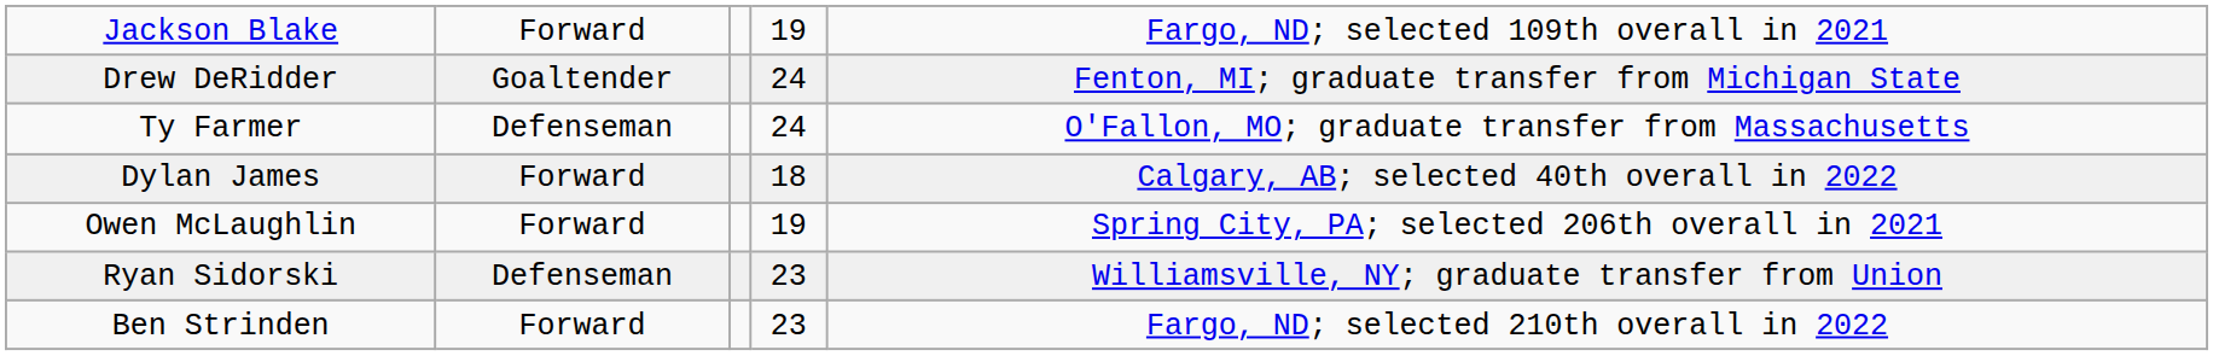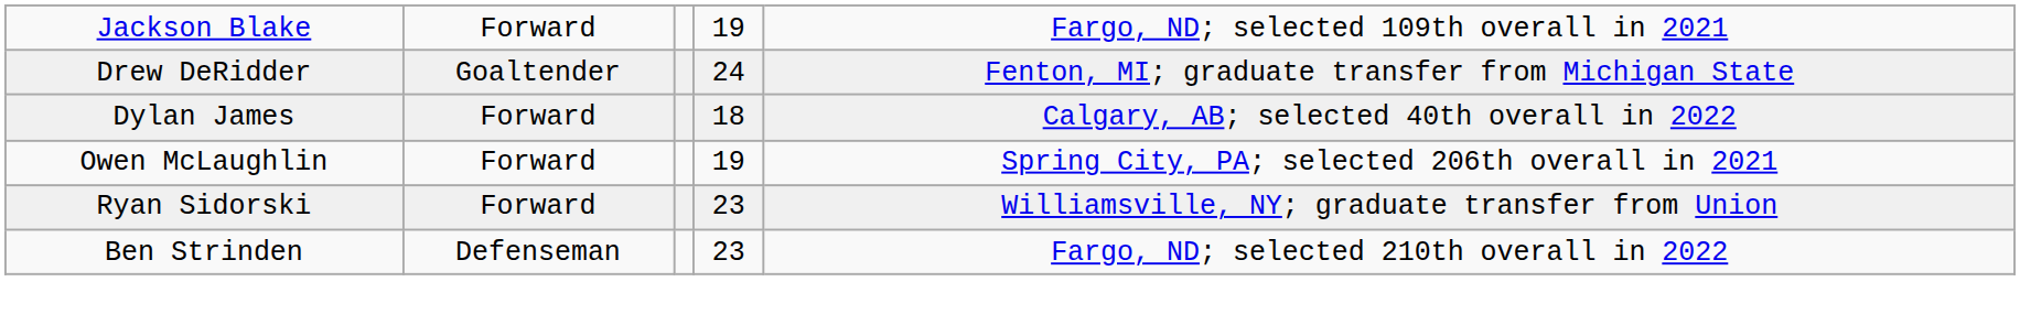 <table class="wikitable" width="60%">
 <tr align="center" bgcolor="">
 <td><a href='#'>Jackson Blake</a></td>
 <td>Forward</td>
 <td></td>
 <td>19</td>
 <td><a href='#'>Fargo, ND</a>; selected 109th overall in <a href='#'>2021</a></td>
 </tr>
 <tr align="center" bgcolor="f0f0f0">
 <td>Drew DeRidder</td>
 <td>Goaltender</td>
 <td></td>
 <td>24</td>
 <td><a href='#'>Fenton, MI</a>; graduate transfer from <a href='#'>Michigan State</a></td>
-</tr>
-<tr align="center" bgcolor="">
-<td>Ty Farmer</td>
-<td>Defenseman</td>
-<td></td>
-<td>24</td>
-<td><a href='#'>O'Fallon, MO</a>; graduate transfer from <a href='#'>Massachusetts</a></td>
 </tr>
 <tr align="center" bgcolor="f0f0f0">
 <td>Dylan James</td>
 <td>Forward</td>
 <td></td>
 <td>18</td>
 <td><a href='#'>Calgary, AB</a>; selected 40th overall in <a href='#'>2022</a></td>
 </tr>
 <tr align="center" bgcolor="">
 <td>Owen McLaughlin</td>
 <td>Forward</td>
 <td></td>
 <td>19</td>
 <td><a href='#'>Spring City, PA</a>; selected 206th overall in <a href='#'>2021</a></td>
 </tr>
 <tr align="center" bgcolor="f0f0f0">
 <td>Ryan Sidorski</td>
-<td>Defenseman</td>
+<td>Forward</td>
 <td></td>
 <td>23</td>
 <td><a href='#'>Williamsville, NY</a>; graduate transfer from <a href='#'>Union</a></td>
 </tr>
 <tr align="center" bgcolor="">
 <td>Ben Strinden</td>
-<td>Forward</td>
+<td>Defenseman</td>
 <td></td>
 <td>23</td>
 <td><a href='#'>Fargo, ND</a>; selected 210th overall in <a href='#'>2022</a></td>
 </tr>
 </table>
